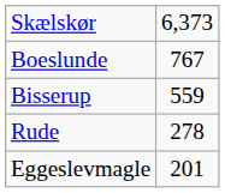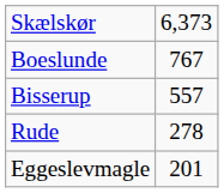 <table class="wikitable" style="float:left; margin-right:1em">
 <tr>
 <td><a href='#'>Skælskør</a></td>
 <td align="center">6,373</td>
 </tr>
 <tr>
 <td><a href='#'>Boeslunde</a></td>
 <td align="center">767</td>
 </tr>
 <tr>
 <td><a href='#'>Bisserup</a></td>
-<td align="center">559</td>
+<td align="center">557</td>
 </tr>
 <tr>
 <td><a href='#'>Rude</a></td>
 <td align="center">278</td>
 </tr>
 <tr>
 <td>Eggeslevmagle</td>
 <td align="center">201</td>
 </tr>
 </table>
